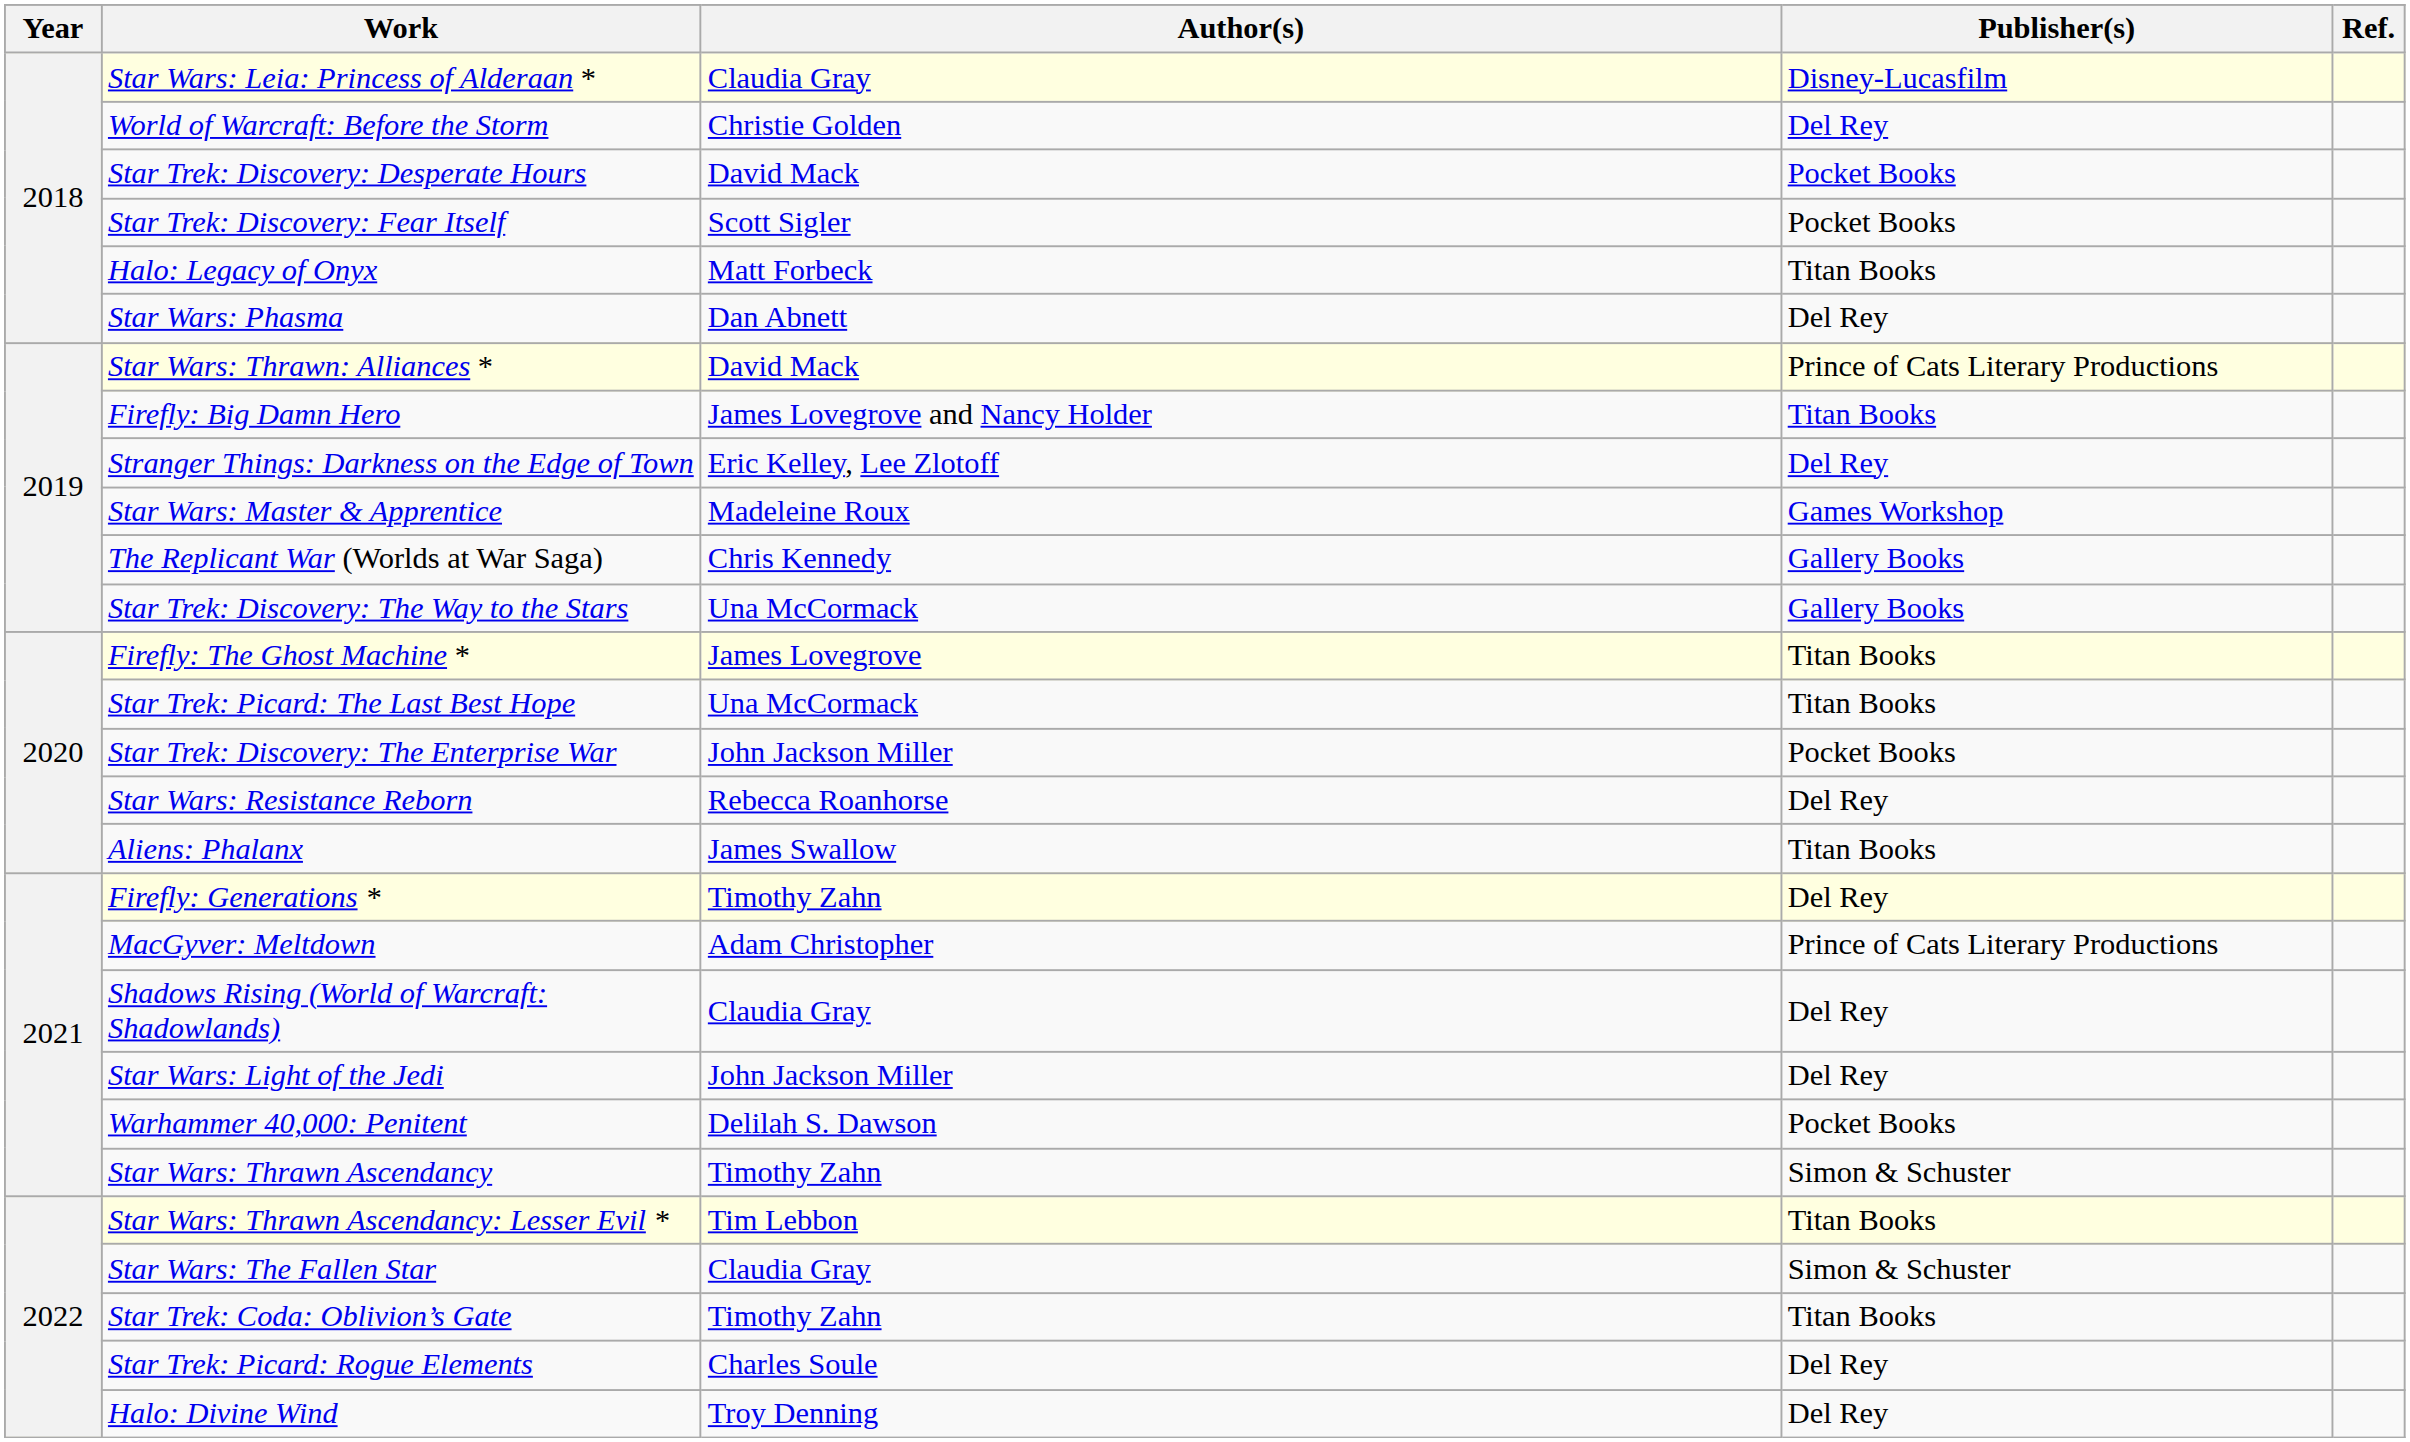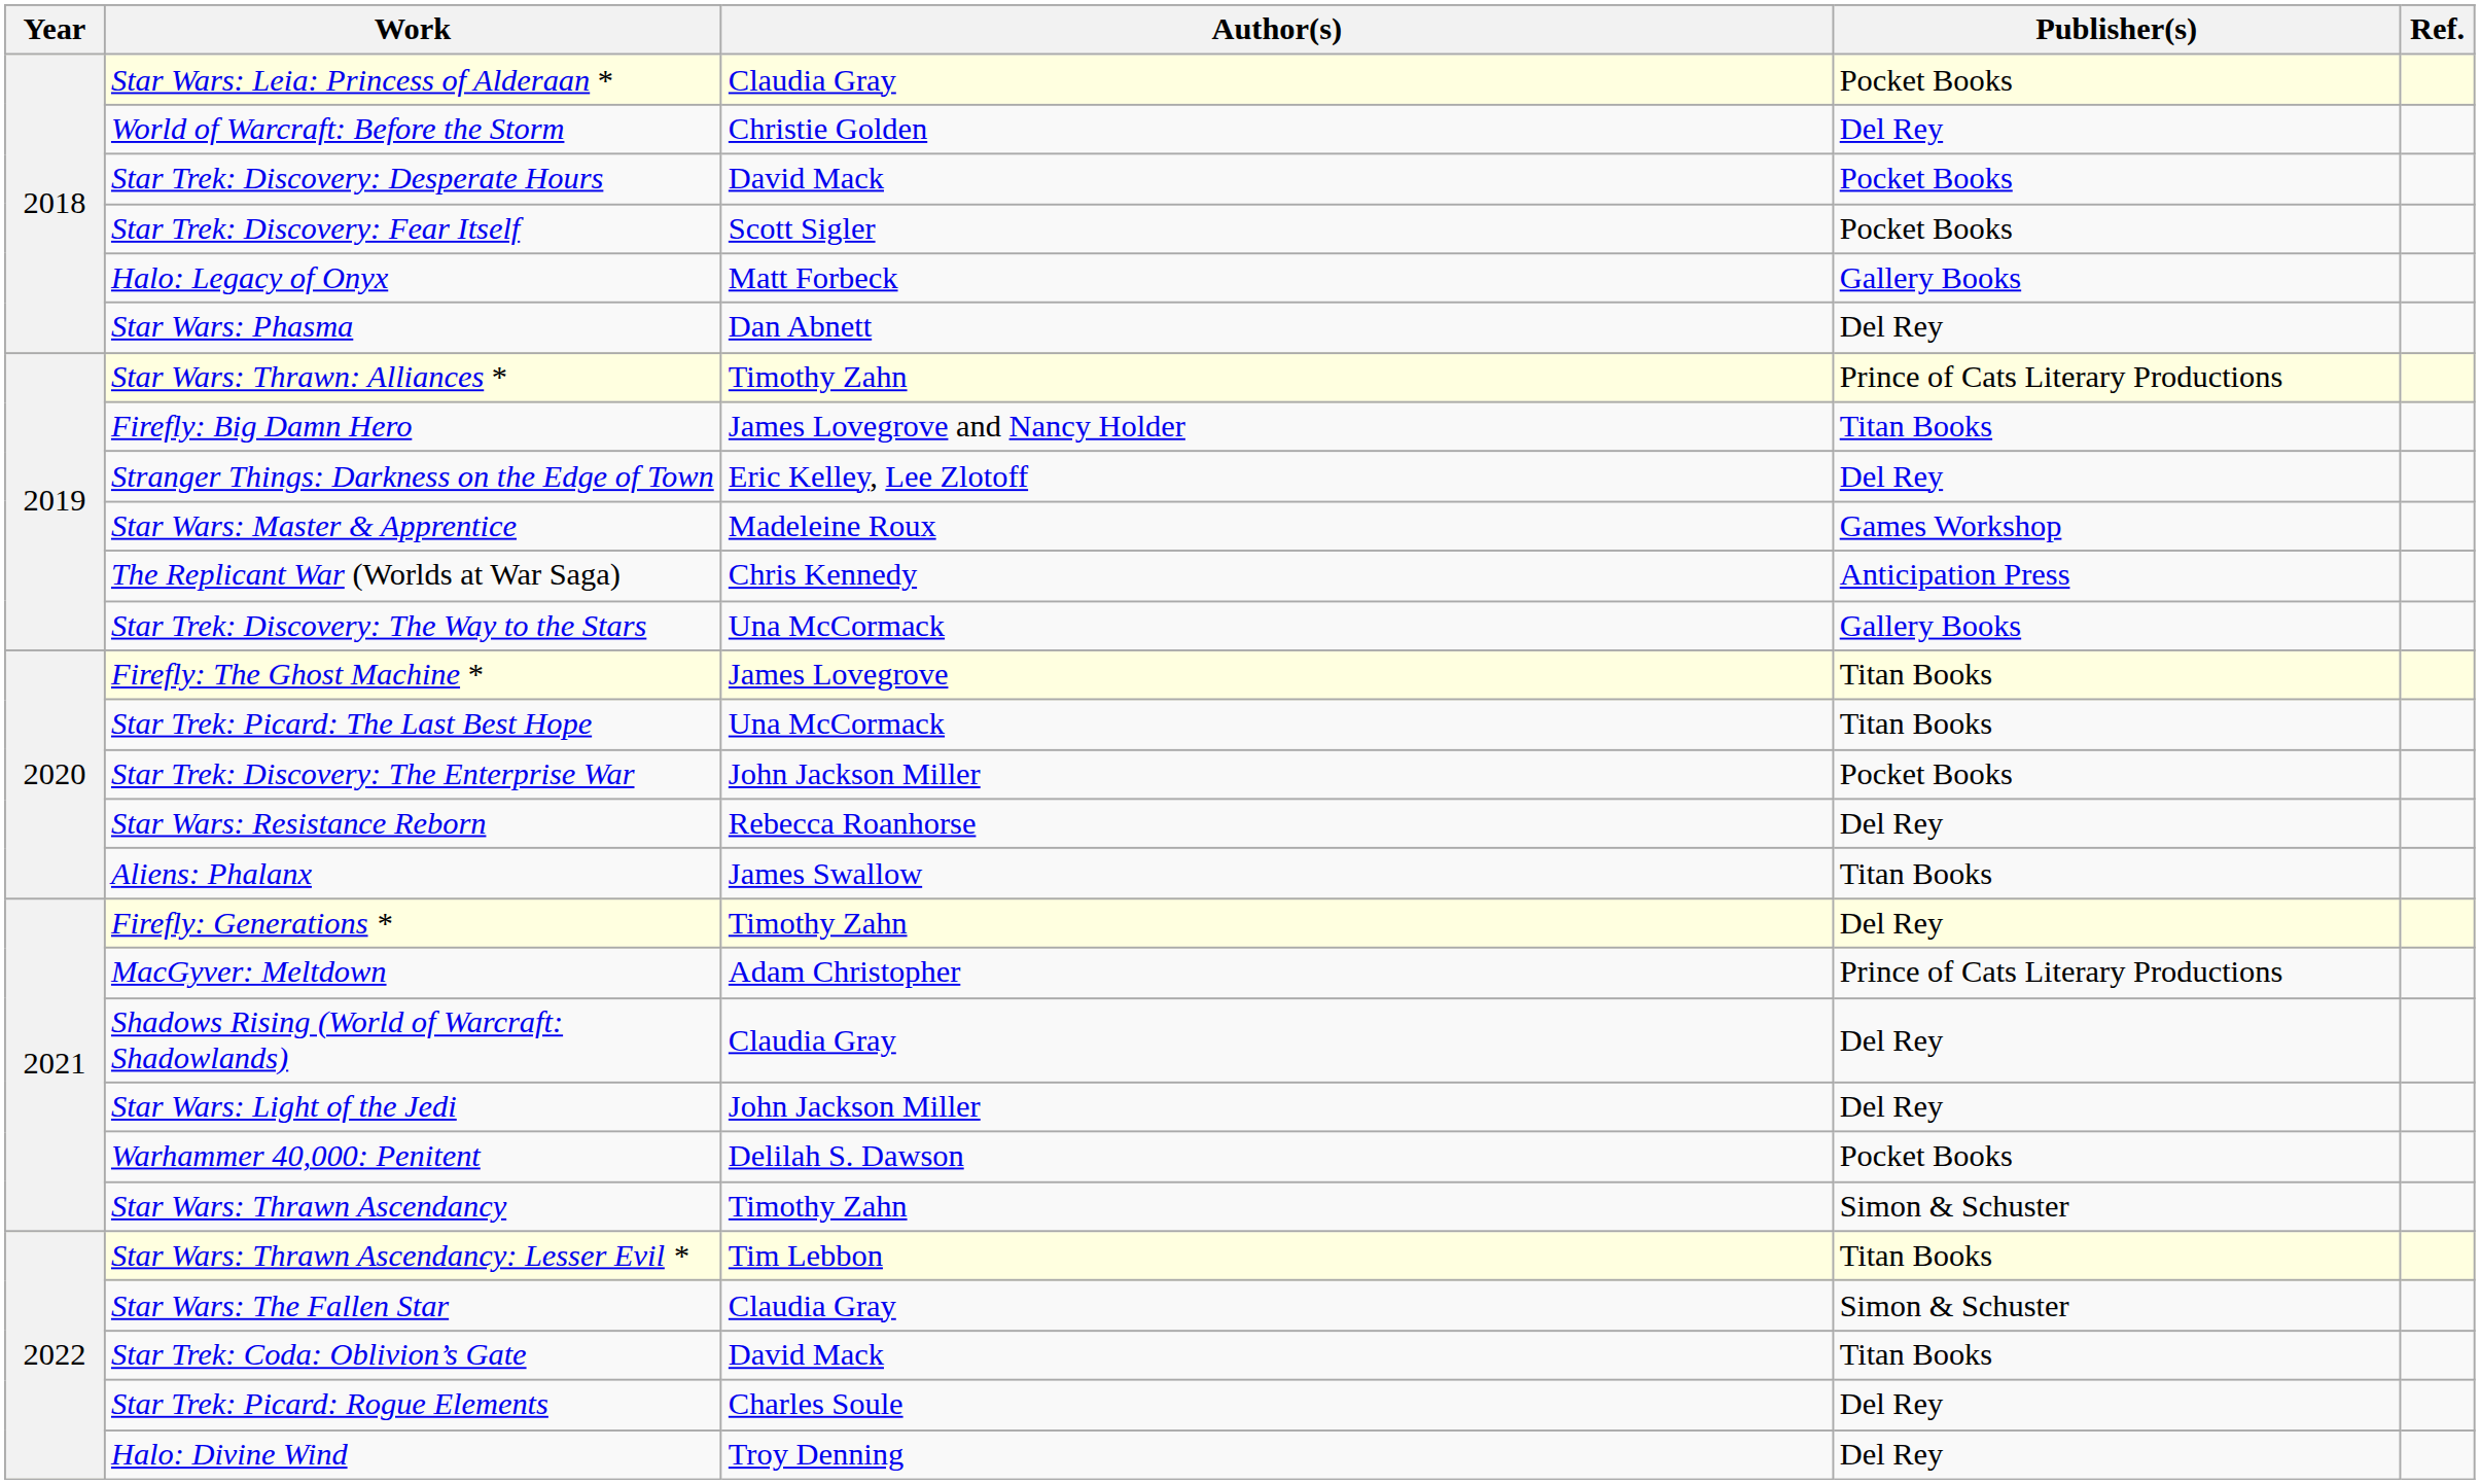 <table class="wikitable mw-collapsible" style="width:100%; margin:1em auto 1em auto;">
 <tr>
 <th style="width:4%;" scope="col">Year</th>
 <th style="width:25%;" scope="col">Work</th>
 <th style="width:45%;" scope="col" class="unsortable">Author(s)</th>
 <th style="width:23%;" scope="col" class="unsortable">Publisher(s)</th>
 <th style="width:3%;" scope="col" class="unsortable">Ref.</th>
 </tr>
 <tr style="background:lightyellow;">
 <th scope="row" rowspan="6" style="text-align:center; font-weight:normal;">2018</th>
 <td><em><a href='#'>Star Wars: Leia: Princess of Alderaan</a></em> *</td>
 <td><a href='#'>Claudia Gray</a></td>
-<td><a href='#'>Disney-Lucasfilm</a></td>
+<td>Pocket Books</td>
 <td style="text-align:center;"></td>
 </tr>
 <tr>
 <td><em><a href='#'>World of Warcraft: Before the Storm</a></em></td>
 <td><a href='#'>Christie Golden</a></td>
 <td><a href='#'>Del Rey</a></td>
 <td style="text-align:center;"></td>
 </tr>
 <tr>
 <td><em><a href='#'>Star Trek: Discovery: Desperate Hours</a></em></td>
 <td><a href='#'>David Mack</a></td>
 <td><a href='#'>Pocket Books</a></td>
 <td style="text-align:center;"></td>
 </tr>
 <tr>
 <td><em><a href='#'>Star Trek: Discovery: Fear Itself</a></em></td>
 <td><a href='#'>Scott Sigler</a></td>
 <td>Pocket Books</td>
 <td style="text-align:center;"></td>
 </tr>
 <tr>
 <td><em><a href='#'>Halo: Legacy of Onyx</a></em></td>
 <td><a href='#'>Matt Forbeck</a></td>
-<td>Titan Books</td>
+<td><a href='#'>Gallery Books</a></td>
 <td style="text-align:center;"></td>
 </tr>
 <tr>
 <td><em><a href='#'>Star Wars: Phasma</a></em></td>
 <td><a href='#'>Dan Abnett</a></td>
 <td>Del Rey</td>
 <td style="text-align:center;"></td>
 </tr>
 <tr style="background:lightyellow;">
 <th rowspan="6" style="text-align:center; font-weight:normal;">2019</th>
 <td><em><a href='#'>Star Wars: Thrawn: Alliances</a></em> *</td>
-<td><a href='#'>David Mack</a></td>
+<td><a href='#'>Timothy Zahn</a></td>
 <td>Prince of Cats Literary Productions</td>
 <td style="text-align:center;"></td>
 </tr>
 <tr>
 <td><em><a href='#'>Firefly: Big Damn Hero</a></em></td>
 <td><a href='#'>James Lovegrove</a> and <a href='#'>Nancy Holder</a></td>
 <td><a href='#'>Titan Books</a></td>
 <td style="text-align:center;"></td>
 </tr>
 <tr>
 <td><em><a href='#'>Stranger Things: Darkness on the Edge of Town</a></em></td>
 <td><a href='#'>Eric Kelley</a>, <a href='#'>Lee Zlotoff</a></td>
 <td><a href='#'>Del Rey</a></td>
 <td style="text-align:center;"></td>
 </tr>
 <tr>
 <td><em><a href='#'>Star Wars: Master & Apprentice</a></em></td>
 <td><a href='#'>Madeleine Roux</a></td>
 <td><a href='#'>Games Workshop</a></td>
 <td style="text-align:center;"></td>
 </tr>
 <tr>
 <td><em><a href='#'>The Replicant War</a></em> (Worlds at War Saga)</td>
 <td><a href='#'>Chris Kennedy</a></td>
-<td><a href='#'>Gallery Books</a></td>
+<td><a href='#'>Anticipation Press</a></td>
 <td style="text-align:center;"></td>
 </tr>
 <tr>
 <td><em><a href='#'>Star Trek: Discovery: The Way to the Stars</a></em></td>
 <td><a href='#'>Una McCormack</a></td>
 <td><a href='#'>Gallery Books</a></td>
 <td style="text-align:center;"></td>
 </tr>
 <tr style="background:lightyellow;">
 <th rowspan="5" style="text-align:center; font-weight:normal;">2020</th>
 <td><em><a href='#'>Firefly: The Ghost Machine</a></em> *</td>
 <td><a href='#'>James Lovegrove</a></td>
 <td>Titan Books</td>
 <td style="text-align:center;"></td>
 </tr>
 <tr>
 <td><em><a href='#'>Star Trek: Picard: The Last Best Hope</a></em></td>
 <td><a href='#'>Una McCormack</a></td>
 <td>Titan Books</td>
 <td style="text-align:center;"></td>
 </tr>
 <tr>
 <td><em><a href='#'>Star Trek: Discovery: The Enterprise War</a></em></td>
 <td><a href='#'>John Jackson Miller</a></td>
 <td>Pocket Books</td>
 <td style="text-align:center;"></td>
 </tr>
 <tr>
 <td><em><a href='#'>Star Wars: Resistance Reborn</a></em></td>
 <td><a href='#'>Rebecca Roanhorse</a></td>
 <td>Del Rey</td>
 <td style="text-align:center;"></td>
 </tr>
 <tr>
 <td><em><a href='#'>Aliens: Phalanx</a></em></td>
 <td><a href='#'>James Swallow</a></td>
 <td>Titan Books</td>
 <td style="text-align:center;"></td>
 </tr>
 <tr style="background:lightyellow;">
 <th rowspan="6" style="text-align:center; font-weight:normal;">2021</th>
 <td><em><a href='#'>Firefly: Generations</a> *</em></td>
 <td><a href='#'>Timothy Zahn</a></td>
 <td>Del Rey</td>
 <td style="text-align:center;"></td>
 </tr>
 <tr>
 <td><em><a href='#'>MacGyver: Meltdown</a></em></td>
 <td><a href='#'>Adam Christopher</a></td>
 <td>Prince of Cats Literary Productions</td>
 <td style="text-align:center;"></td>
 </tr>
 <tr>
 <td><em><a href='#'>Shadows Rising (World of Warcraft: Shadowlands)</a></em></td>
 <td><a href='#'>Claudia Gray</a></td>
 <td>Del Rey</td>
 <td style="text-align:center;"></td>
 </tr>
 <tr>
 <td><em><a href='#'>Star Wars: Light of the Jedi</a></em></td>
 <td><a href='#'>John Jackson Miller</a></td>
 <td>Del Rey</td>
 <td style="text-align:center;"></td>
 </tr>
 <tr>
 <td><em><a href='#'>Warhammer 40,000: Penitent</a></em></td>
 <td><a href='#'>Delilah S. Dawson</a></td>
 <td>Pocket Books</td>
 <td style="text-align:center;"></td>
 </tr>
 <tr>
 <td><em><a href='#'>Star Wars: Thrawn Ascendancy</a></em></td>
 <td><a href='#'>Timothy Zahn</a></td>
 <td>Simon & Schuster</td>
 <td style="text-align:center;"></td>
 </tr>
 <tr style="background:lightyellow;">
 <th rowspan="5" style="text-align:center; font-weight:normal;">2022</th>
 <td><em><a href='#'>Star Wars: Thrawn Ascendancy: Lesser Evil</a> *</em></td>
 <td><a href='#'>Tim Lebbon</a></td>
 <td>Titan Books</td>
 <td style="text-align:center;"></td>
 </tr>
 <tr>
 <td><em><a href='#'>Star Wars: The Fallen Star</a></em></td>
 <td><a href='#'>Claudia Gray</a></td>
 <td>Simon & Schuster</td>
 <td style="text-align:center;"></td>
 </tr>
 <tr>
 <td><em><a href='#'>Star Trek: Coda: Oblivion’s Gate</a></em></td>
-<td><a href='#'>Timothy Zahn</a></td>
+<td><a href='#'>David Mack</a></td>
 <td>Titan Books</td>
 <td style="text-align:center;"></td>
 </tr>
 <tr>
 <td><em><a href='#'>Star Trek: Picard: Rogue Elements</a></em></td>
 <td><a href='#'>Charles Soule</a></td>
 <td>Del Rey</td>
 <td style="text-align:center;"></td>
 </tr>
 <tr>
 <td><em><a href='#'>Halo: Divine Wind</a></em></td>
 <td><a href='#'>Troy Denning</a></td>
 <td>Del Rey</td>
 <td style="text-align:center;"></td>
 </tr>
 </table>
